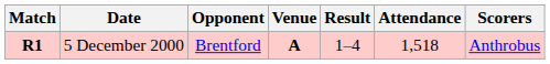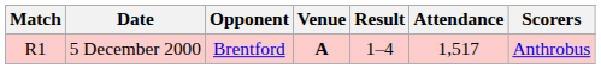 <table class="wikitable" style="font-size:100%; text-align:center">
 <tr>
 <th>Match</th>
 <th>Date</th>
 <th>Opponent</th>
 <th>Venue</th>
 <th>Result</th>
 <th>Attendance</th>
 <th>Scorers</th>
 </tr>
 <tr style="background: #FFCCCC;">
-<td><strong>R1</strong></td>
+<td>R1</td>
 <td>5 December 2000</td>
 <td><a href='#'>Brentford</a></td>
 <td><strong>A</strong></td>
 <td>1–4</td>
-<td>1,518</td>
+<td>1,517</td>
 <td><a href='#'>Anthrobus</a></td>
 </tr>
 </table>
